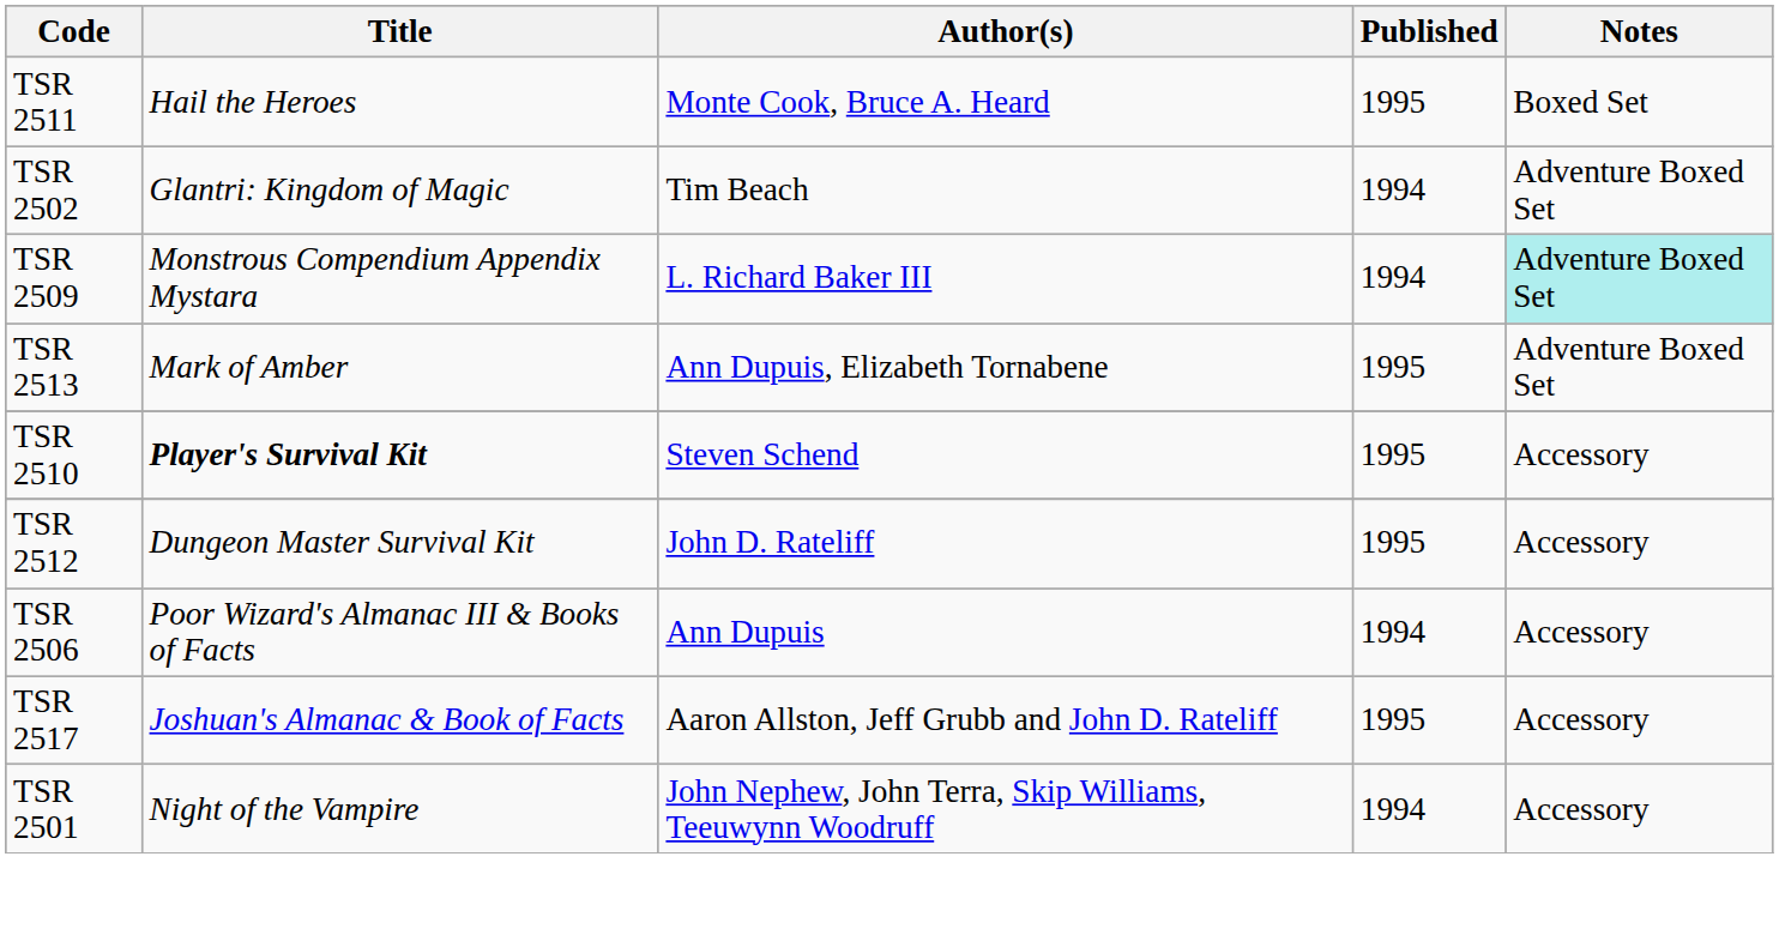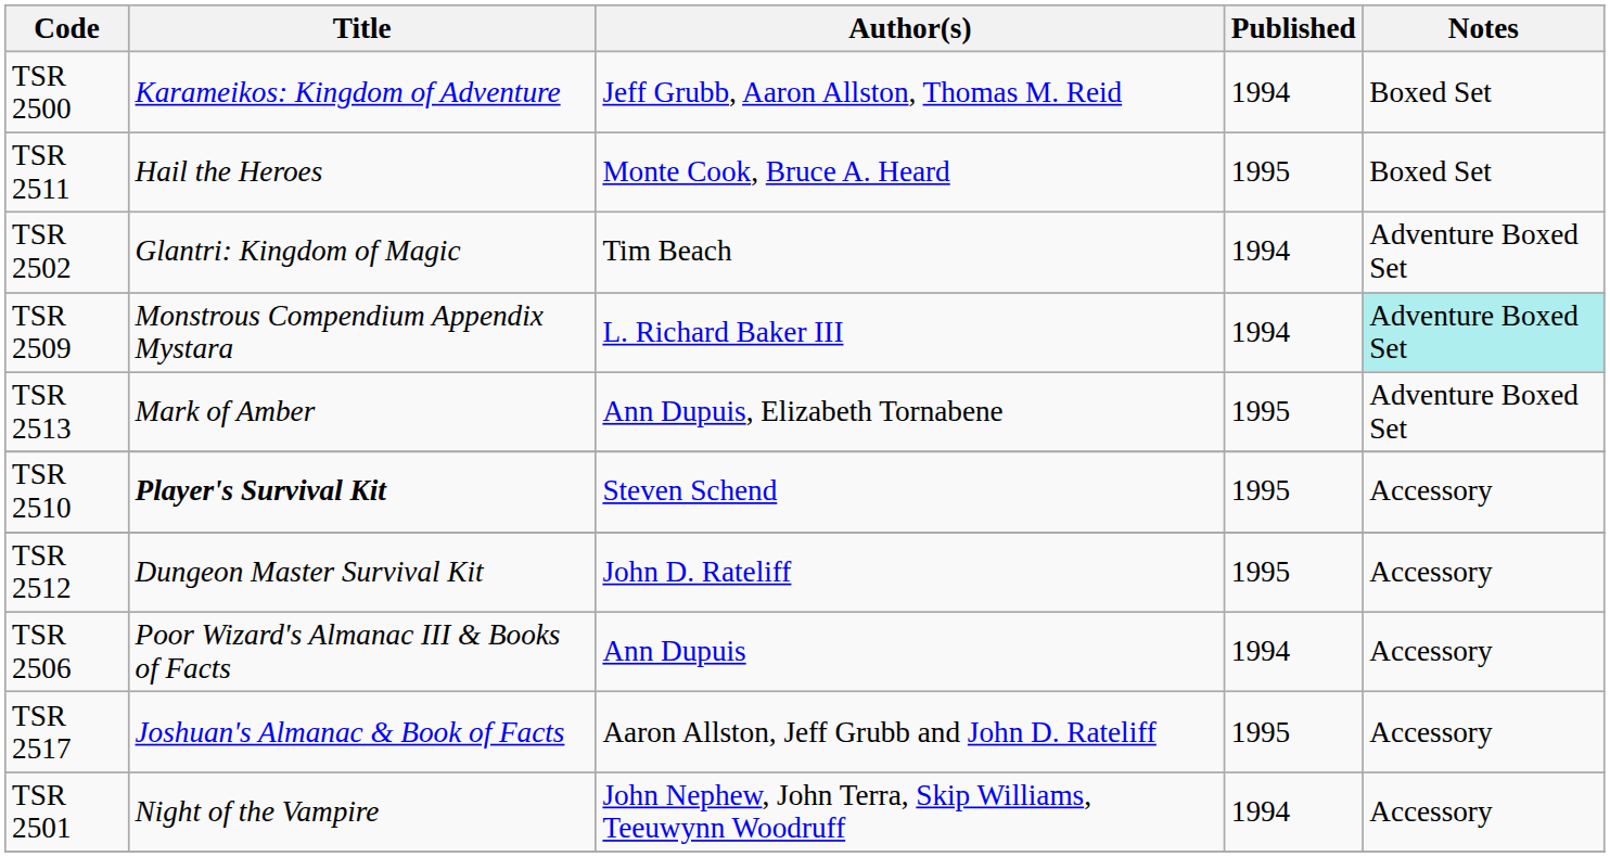 <table class="wikitable">
 <tr>
 <th>Code</th>
 <th>Title</th>
 <th>Author(s)</th>
 <th>Published</th>
 <th>Notes</th>
+</tr>
+<tr>
+<td>TSR 2500</td>
+<td><em><a href='#'>Karameikos: Kingdom of Adventure</a></em></td>
+<td><a href='#'>Jeff Grubb</a>, <a href='#'>Aaron Allston</a>, <a href='#'>Thomas M. Reid</a></td>
+<td>1994</td>
+<td>Boxed Set</td>
 </tr>
 <tr>
 <td>TSR 2511</td>
 <td><em>Hail the Heroes</em></td>
 <td><a href='#'>Monte Cook</a>, <a href='#'>Bruce A. Heard</a></td>
 <td>1995</td>
 <td>Boxed Set</td>
 </tr>
 <tr>
 <td>TSR 2502</td>
 <td><em>Glantri: Kingdom of Magic</em></td>
 <td>Tim Beach</td>
 <td>1994</td>
 <td>Adventure Boxed Set</td>
 </tr>
 <tr>
 <td>TSR 2509</td>
 <td><em>Monstrous Compendium Appendix Mystara</em></td>
 <td><a href='#'>L. Richard Baker III</a></td>
 <td>1994</td>
 <td style="background: paleturquoise;">Adventure Boxed Set</td>
 </tr>
 <tr>
 <td>TSR 2513</td>
 <td><em>Mark of Amber</em></td>
 <td><a href='#'>Ann Dupuis</a>, Elizabeth Tornabene</td>
 <td>1995</td>
 <td>Adventure Boxed Set</td>
 </tr>
 <tr>
 </tr>
 <tr>
 <td>TSR 2510</td>
 <td><strong><em>Player's Survival Kit</em></strong></td>
 <td><a href='#'>Steven Schend</a></td>
 <td>1995</td>
 <td>Accessory</td>
 </tr>
 <tr>
 </tr>
 <tr>
 <td>TSR 2512</td>
 <td><em>Dungeon Master Survival Kit</em></td>
 <td><a href='#'>John D. Rateliff</a></td>
 <td>1995</td>
 <td>Accessory</td>
 </tr>
 <tr>
 <td>TSR 2506</td>
 <td><em>Poor Wizard's Almanac III & Books of Facts</em></td>
 <td><a href='#'>Ann Dupuis</a></td>
 <td>1994</td>
 <td>Accessory</td>
 </tr>
 <tr>
 <td>TSR 2517</td>
 <td><em><a href='#'>Joshuan's Almanac & Book of Facts</a></em></td>
 <td>Aaron Allston, Jeff Grubb and <a href='#'>John D. Rateliff</a></td>
 <td>1995</td>
 <td>Accessory</td>
 </tr>
 <tr>
 <td>TSR 2501</td>
 <td><em>Night of the Vampire</em></td>
 <td><a href='#'>John Nephew</a>, John Terra, <a href='#'>Skip Williams</a>, <a href='#'>Teeuwynn Woodruff</a></td>
 <td>1994</td>
 <td>Accessory</td>
 </tr>
 <tr>
 </tr>
 </table>
